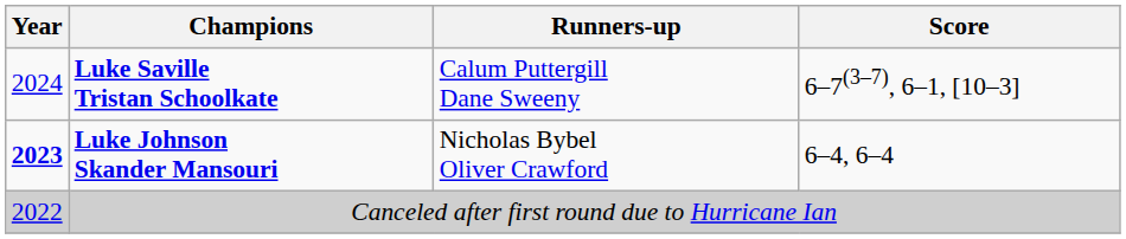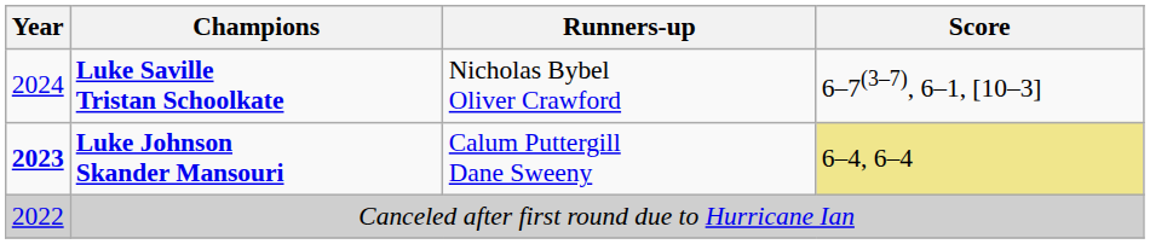 <table class="wikitable" style="font-size:90%">
 <tr>
 <th>Year</th>
 <th style="width:200px;">Champions</th>
 <th style="width:200px;">Runners-up</th>
 <th style="width:175px;">Score</th>
 </tr>
 <tr>
 <td><a href='#'>2024</a></td>
 <td> <strong><a href='#'>Luke Saville</a></strong><br> <strong><a href='#'>Tristan Schoolkate</a></strong></td>
-<td> <a href='#'>Calum Puttergill</a><br> <a href='#'>Dane Sweeny</a></td>
+<td> Nicholas Bybel<br> <a href='#'>Oliver Crawford</a></td>
 <td>6–7<sup>(3–7)</sup>, 6–1, [10–3]</td>
 </tr>
 <tr>
 <td><strong><a href='#'>2023</a></strong></td>
 <td> <strong><a href='#'>Luke Johnson</a></strong><br> <strong><a href='#'>Skander Mansouri</a></strong></td>
-<td> Nicholas Bybel<br> <a href='#'>Oliver Crawford</a></td>
-<td>6–4, 6–4</td>
+<td> <a href='#'>Calum Puttergill</a><br> <a href='#'>Dane Sweeny</a></td>
+<td style="background: khaki;">6–4, 6–4</td>
 </tr>
 <tr>
 <td style="background:#cfcfcf"><a href='#'>2022</a></td>
 <td colspan=3 align=center style="background:#cfcfcf"><em>Canceled after first round due to <a href='#'>Hurricane Ian</a></em></td>
 </tr>
 </table>
